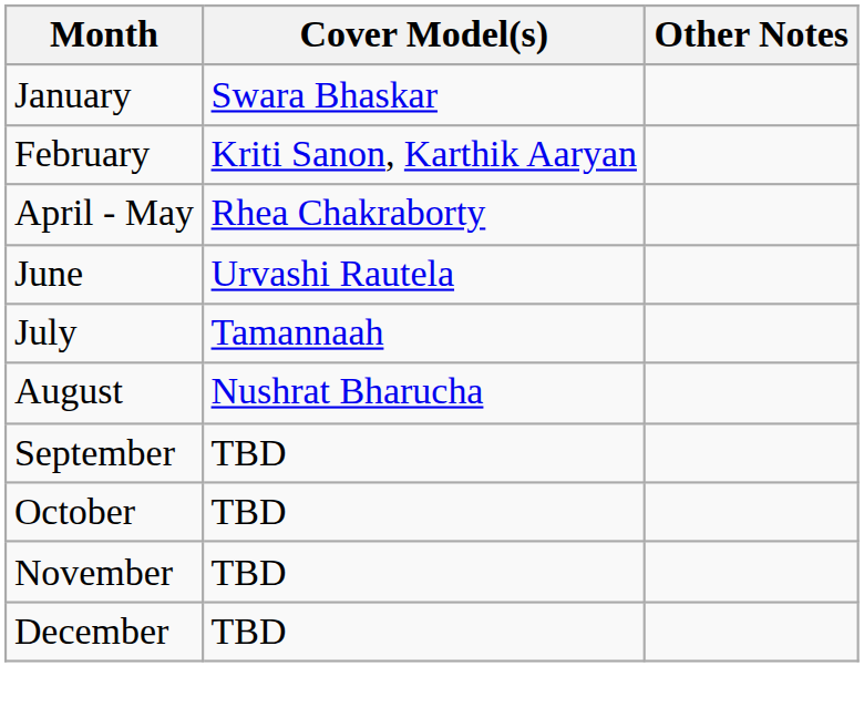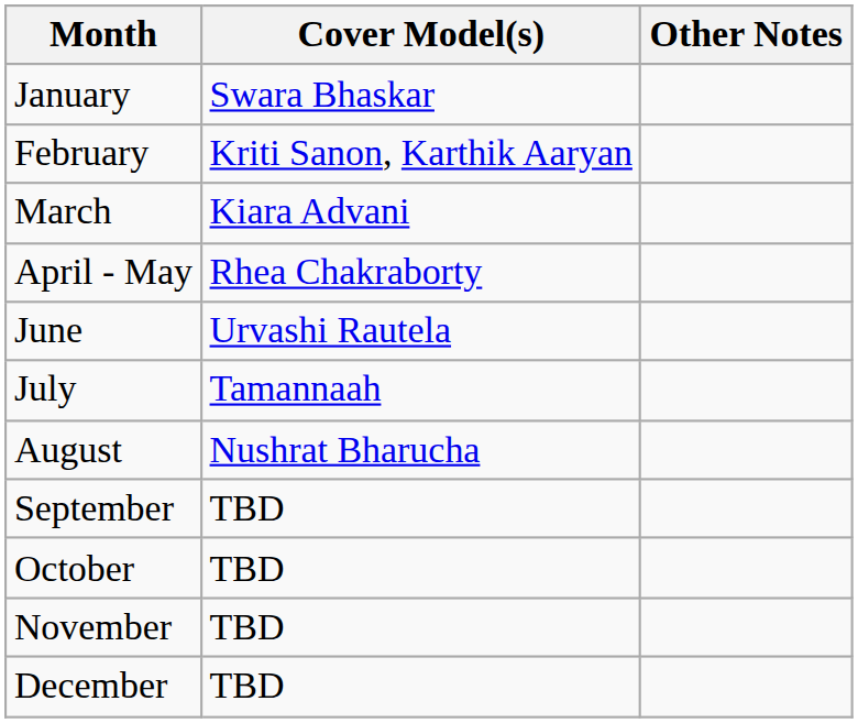 <table class="wikitable">
 <tr style="background:#ccc; text-align:center;">
 <th>Month</th>
 <th>Cover Model(s)</th>
 <th>Other Notes</th>
 </tr>
 <tr>
 <td>January</td>
 <td><a href='#'>Swara Bhaskar</a></td>
 <td></td>
 </tr>
 <tr>
 <td>February</td>
 <td><a href='#'>Kriti Sanon</a>, <a href='#'>Karthik Aaryan</a></td>
+<td></td>
+</tr>
+<tr>
+<td>March</td>
+<td><a href='#'>Kiara Advani</a></td>
 <td></td>
 </tr>
 <tr>
 <td>April - May</td>
 <td><a href='#'>Rhea Chakraborty</a></td>
 <td></td>
 </tr>
 <tr>
 <td>June</td>
 <td><a href='#'>Urvashi Rautela</a></td>
 <td></td>
 </tr>
 <tr>
 <td>July</td>
 <td><a href='#'>Tamannaah</a></td>
 <td></td>
 </tr>
 <tr>
 <td>August</td>
 <td><a href='#'>Nushrat Bharucha</a></td>
 <td></td>
 </tr>
 <tr>
 <td>September</td>
 <td>TBD</td>
 <td></td>
 </tr>
 <tr>
 <td>October</td>
 <td>TBD</td>
 <td></td>
 </tr>
 <tr>
 <td>November</td>
 <td>TBD</td>
 <td></td>
 </tr>
 <tr>
 <td>December</td>
 <td>TBD</td>
 <td></td>
 </tr>
 </table>
